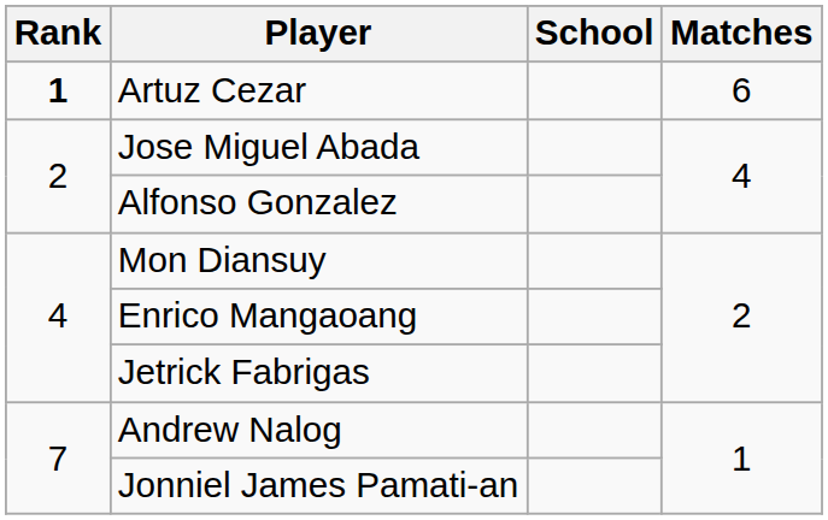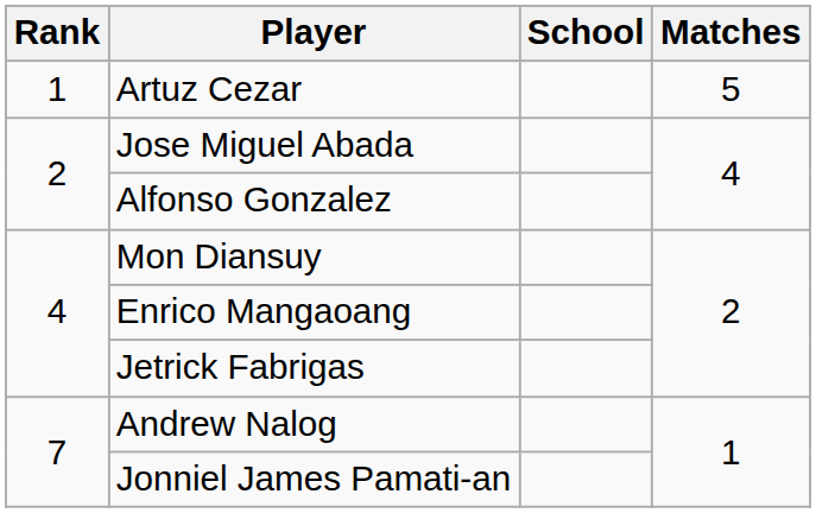 <table class="wikitable">
 <tr>
 <th>Rank</th>
 <th>Player</th>
 <th>School</th>
 <th>Matches</th>
 </tr>
 <tr>
-<td style="text-align:center;"><strong>1</strong></td>
+<td style="text-align:center;">1</td>
 <td> Artuz Cezar</td>
 <td></td>
-<td style="text-align:center;">6</td>
+<td style="text-align:center;">5</td>
 </tr>
 <tr>
 <td rowspan=2 style="text-align:center;">2</td>
 <td> Jose Miguel Abada</td>
 <td></td>
 <td rowspan=2 style="text-align:center;">4</td>
 </tr>
 <tr>
 <td> Alfonso Gonzalez</td>
 <td></td>
 </tr>
 <tr>
 <td rowspan=3 style="text-align:center;">4</td>
 <td> Mon Diansuy</td>
 <td></td>
 <td rowspan=3 style="text-align:center;">2</td>
 </tr>
 <tr>
 <td> Enrico Mangaoang</td>
 <td></td>
 </tr>
 <tr>
 <td> Jetrick Fabrigas</td>
 <td></td>
 </tr>
 <tr>
 <td rowspan="2" style="text-align:center;">7</td>
 <td> Andrew Nalog</td>
 <td></td>
 <td rowspan="2" style="text-align:center;">1</td>
 </tr>
 <tr>
 <td> Jonniel James Pamati-an</td>
 <td></td>
 </tr>
 </table>
